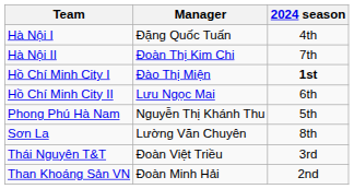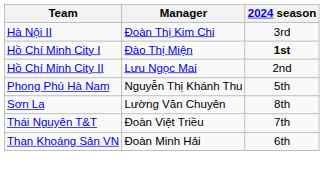 <table class="wikitable" style="text-align:center">
 <tr>
 <th>Team</th>
 <th>Manager</th>
 <th><a href='#'>2024</a> season</th>
 </tr>
 <tr>
-<td align="left"><a href='#'>Hà Nội I</a></td>
-<td align="left"> Đặng Quốc Tuấn</td>
-<td>4th</td>
-</tr>
-<tr>
 <td align="left"><a href='#'>Hà Nội II</a></td>
 <td align="left"> <a href='#'>Đoàn Thị Kim Chi</a></td>
-<td>7th</td>
+<td>3rd</td>
 </tr>
 <tr>
 <td align="left"><a href='#'>Hồ Chí Minh City I</a></td>
 <td align="left"> <a href='#'>Đào Thị Miện</a></td>
 <td><strong>1st</strong></td>
 </tr>
 <tr>
 <td align="left"><a href='#'>Hồ Chí Minh City II</a></td>
 <td align="left"> <a href='#'>Lưu Ngọc Mai</a></td>
-<td>6th</td>
+<td>2nd</td>
 </tr>
 <tr>
 <td align="left"><a href='#'>Phong Phú Hà Nam</a></td>
 <td align="left"> Nguyễn Thị Khánh Thu</td>
 <td>5th</td>
 </tr>
 <tr>
 <td align="left"><a href='#'>Sơn La</a></td>
 <td align="left"> Lường Văn Chuyên</td>
 <td>8th</td>
 </tr>
 <tr>
 <td align="left"><a href='#'>Thái Nguyên T&T</a></td>
 <td align="left"> Đoàn Việt Triều</td>
-<td>3rd</td>
+<td>7th</td>
 </tr>
 <tr>
 <td align="left"><a href='#'>Than Khoáng Sản VN</a></td>
 <td align="left"> Đoàn Minh Hải</td>
-<td>2nd</td>
+<td>6th</td>
 </tr>
 </table>
